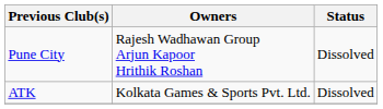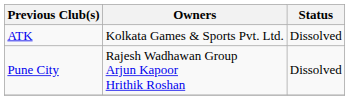 <table class="wikitable sortable">
 <tr>
 <th>Previous Club(s)</th>
 <th>Owners</th>
 <th>Status</th>
 </tr>
 <tr>
+<td><a href='#'>ATK</a></td>
+<td> Kolkata Games & Sports Pvt. Ltd.</td>
+<td>Dissolved</td>
+</tr>
+<tr>
 <td><a href='#'>Pune City</a></td>
 <td> Rajesh Wadhawan Group<br> <a href='#'>Arjun Kapoor</a><br> <a href='#'>Hrithik Roshan </a></td>
 <td>Dissolved</td>
 </tr>
 <tr>
-<td><a href='#'>ATK</a></td>
-<td> Kolkata Games & Sports Pvt. Ltd.</td>
-<td>Dissolved</td>
-</tr>
-<tr>
 </tr>
 </table>
